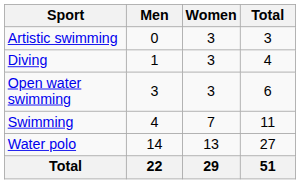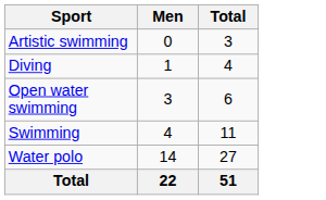 <table class="wikitable sortable" style="text-align:center;">
 <tr>
 <th width=130>Sport</th>
 <th width=55>Men</th>
-<th width=55>Women</th>
 <th width=55>Total</th>
 </tr>
 <tr>
 <td align=left><a href='#'>Artistic swimming</a></td>
 <td>0</td>
 <td>3</td>
-<td>3</td>
 </tr>
 <tr>
 <td align=left><a href='#'>Diving</a></td>
 <td>1</td>
-<td>3</td>
 <td>4</td>
 </tr>
 <tr>
 <td align=left><a href='#'>Open water swimming</a></td>
-<td>3</td>
 <td>3</td>
 <td>6</td>
 </tr>
 <tr>
 <td align=left><a href='#'>Swimming</a></td>
 <td>4</td>
-<td>7</td>
 <td>11</td>
 </tr>
 <tr>
 <td align=left><a href='#'>Water polo</a></td>
 <td>14</td>
-<td>13</td>
 <td>27</td>
 </tr>
 <tr>
 <th>Total</th>
 <th>22</th>
-<th>29</th>
 <th><strong>51</strong></th>
 </tr>
 </table>
